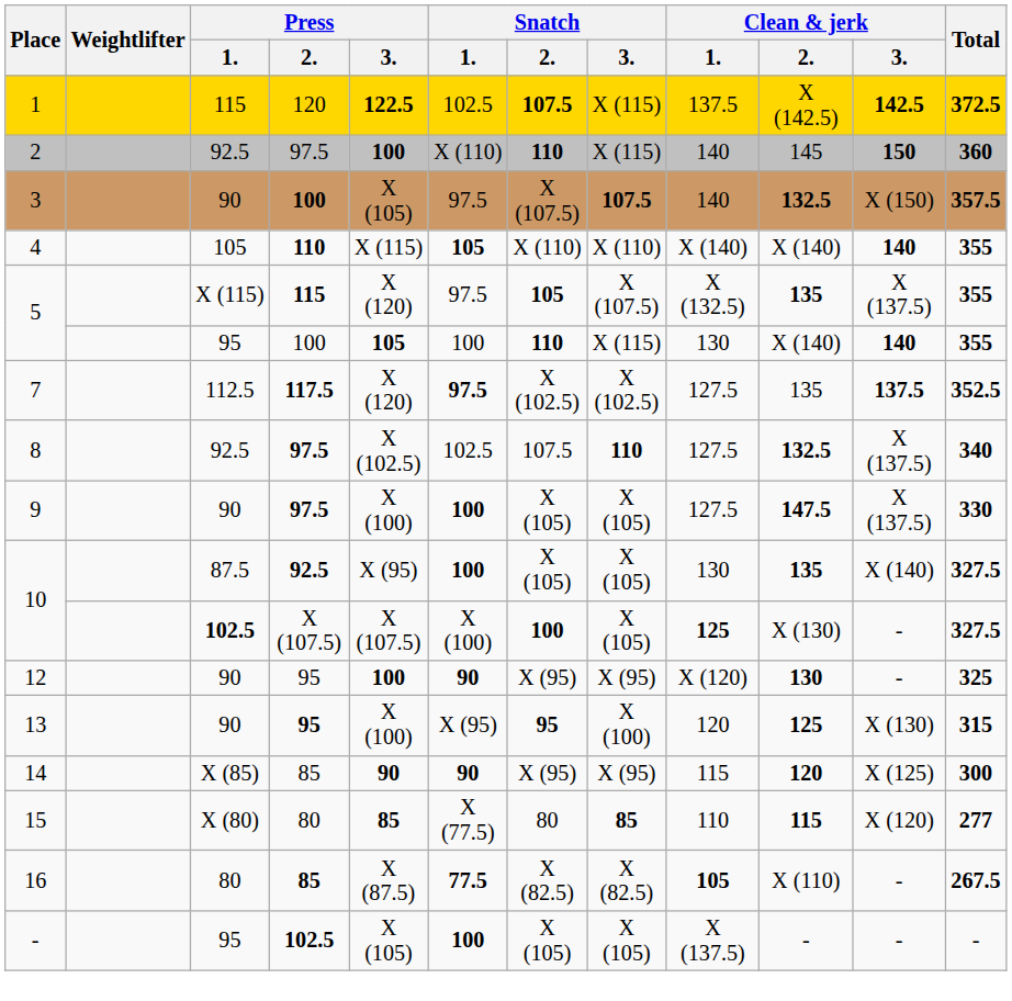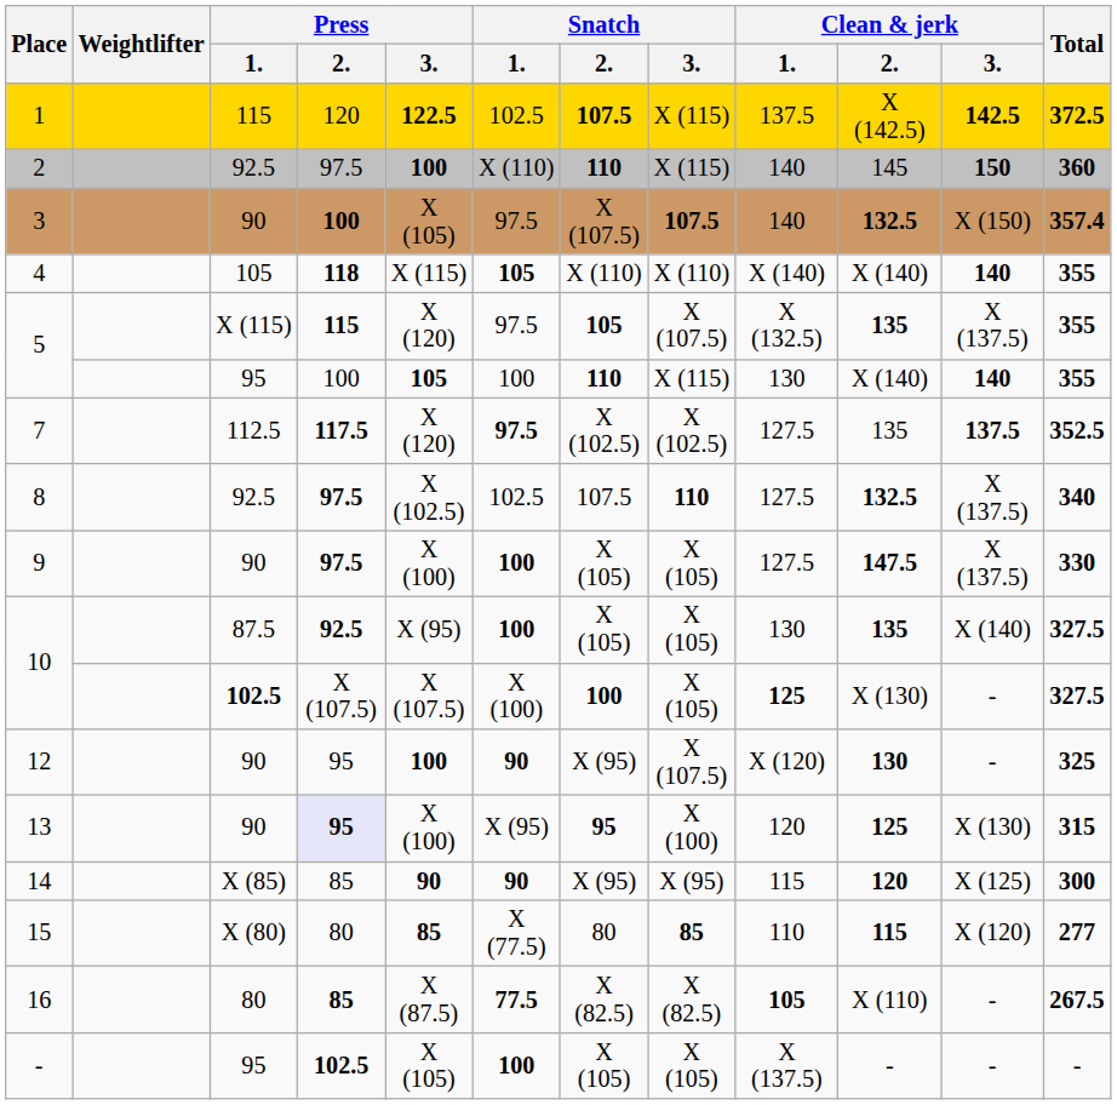 <table class=wikitable style="text-align:center">
 <tr>
 <th rowspan=2>Place</th>
 <th rowspan=2>Weightlifter</th>
 <th colspan=3><a href='#'>Press</a></th>
 <th colspan=3><a href='#'>Snatch</a></th>
 <th colspan=3><a href='#'>Clean & jerk</a></th>
 <th rowspan=2>Total</th>
 </tr>
 <tr>
 <th align=center width=50>1.</th>
 <th align=center width=50>2.</th>
 <th align=center width=50>3.</th>
 <th align=center width=50>1.</th>
 <th align=center width=50>2.</th>
 <th align=center width=50>3.</th>
 <th align=center width=60>1.</th>
 <th align=center width=60>2.</th>
 <th align=center width=60>3.</th>
 </tr>
 <tr bgcolor=gold>
 <td>1</td>
 <td align=left></td>
 <td>115</td>
 <td>120</td>
 <td><strong>122.5</strong></td>
 <td>102.5</td>
 <td><strong>107.5</strong></td>
 <td>X (115)</td>
 <td>137.5</td>
 <td>X (142.5)</td>
 <td><strong>142.5</strong></td>
 <td><strong>372.5</strong></td>
 </tr>
 <tr bgcolor=silver>
 <td>2</td>
 <td align=left></td>
 <td>92.5</td>
 <td>97.5</td>
 <td><strong>100</strong></td>
 <td>X (110)</td>
 <td><strong>110</strong></td>
 <td>X (115)</td>
 <td>140</td>
 <td>145</td>
 <td><strong>150</strong></td>
 <td><strong>360</strong></td>
 </tr>
 <tr bgcolor=cc9966>
 <td>3</td>
 <td align=left></td>
 <td>90</td>
 <td><strong>100</strong></td>
 <td>X (105)</td>
 <td>97.5</td>
 <td>X (107.5)</td>
 <td><strong>107.5</strong></td>
 <td>140</td>
 <td><strong>132.5</strong></td>
 <td>X (150)</td>
-<td><strong>357.5</strong></td>
+<td><strong>357.4</strong></td>
 </tr>
 <tr>
 <td>4</td>
 <td align=left></td>
 <td>105</td>
-<td><strong>110</strong></td>
+<td><strong>118</strong></td>
 <td>X (115)</td>
 <td><strong>105</strong></td>
 <td>X (110)</td>
 <td>X (110)</td>
 <td>X (140)</td>
 <td>X (140)</td>
 <td><strong>140</strong></td>
 <td><strong>355</strong></td>
 </tr>
 <tr>
 <td rowspan=2>5</td>
 <td align=left></td>
 <td>X (115)</td>
 <td><strong>115</strong></td>
 <td>X (120)</td>
 <td>97.5</td>
 <td><strong>105</strong></td>
 <td>X (107.5)</td>
 <td>X (132.5)</td>
 <td><strong>135</strong></td>
 <td>X (137.5)</td>
 <td><strong>355</strong></td>
 </tr>
 <tr>
 <td align=left></td>
 <td>95</td>
 <td>100</td>
 <td><strong>105</strong></td>
 <td>100</td>
 <td><strong>110</strong></td>
 <td>X (115)</td>
 <td>130</td>
 <td>X (140)</td>
 <td><strong>140</strong></td>
 <td><strong>355</strong></td>
 </tr>
 <tr>
 <td>7</td>
 <td align=left></td>
 <td>112.5</td>
 <td><strong>117.5</strong></td>
 <td>X (120)</td>
 <td><strong>97.5</strong></td>
 <td>X (102.5)</td>
 <td>X (102.5)</td>
 <td>127.5</td>
 <td>135</td>
 <td><strong>137.5</strong></td>
 <td><strong>352.5</strong></td>
 </tr>
 <tr>
 <td>8</td>
 <td align=left></td>
 <td>92.5</td>
 <td><strong>97.5</strong></td>
 <td>X (102.5)</td>
 <td>102.5</td>
 <td>107.5</td>
 <td><strong>110</strong></td>
 <td>127.5</td>
 <td><strong>132.5</strong></td>
 <td>X (137.5)</td>
 <td><strong>340</strong></td>
 </tr>
 <tr>
 <td>9</td>
 <td align=left></td>
 <td>90</td>
 <td><strong>97.5</strong></td>
 <td>X (100)</td>
 <td><strong>100</strong></td>
 <td>X (105)</td>
 <td>X (105)</td>
 <td>127.5</td>
 <td><strong>147.5</strong></td>
 <td>X (137.5)</td>
 <td><strong>330</strong></td>
 </tr>
 <tr>
 <td rowspan=2>10</td>
 <td align=left></td>
 <td>87.5</td>
 <td><strong>92.5</strong></td>
 <td>X (95)</td>
 <td><strong>100</strong></td>
 <td>X (105)</td>
 <td>X (105)</td>
 <td>130</td>
 <td><strong>135</strong></td>
 <td>X (140)</td>
 <td><strong>327.5</strong></td>
 </tr>
 <tr>
 <td align=left></td>
 <td><strong>102.5</strong></td>
 <td>X (107.5)</td>
 <td>X (107.5)</td>
 <td>X (100)</td>
 <td><strong>100</strong></td>
 <td>X (105)</td>
 <td><strong>125</strong></td>
 <td>X (130)</td>
 <td>-</td>
 <td><strong>327.5</strong></td>
 </tr>
 <tr>
 <td>12</td>
 <td align=left></td>
 <td>90</td>
 <td>95</td>
 <td><strong>100</strong></td>
 <td><strong>90</strong></td>
 <td>X (95)</td>
-<td>X (95)</td>
+<td>X (107.5)</td>
 <td>X (120)</td>
 <td><strong>130</strong></td>
 <td>-</td>
 <td><strong>325</strong></td>
 </tr>
 <tr>
 <td>13</td>
 <td align=left></td>
 <td>90</td>
-<td><strong>95</strong></td>
+<td style="background: lavender;"><strong>95</strong></td>
 <td>X (100)</td>
 <td>X (95)</td>
 <td><strong>95</strong></td>
 <td>X (100)</td>
 <td>120</td>
 <td><strong>125</strong></td>
 <td>X (130)</td>
 <td><strong>315</strong></td>
 </tr>
 <tr>
 <td>14</td>
 <td align=left></td>
 <td>X (85)</td>
 <td>85</td>
 <td><strong>90</strong></td>
 <td><strong>90</strong></td>
 <td>X (95)</td>
 <td>X (95)</td>
 <td>115</td>
 <td><strong>120</strong></td>
 <td>X (125)</td>
 <td><strong>300</strong></td>
 </tr>
 <tr>
 <td>15</td>
 <td align=left></td>
 <td>X (80)</td>
 <td>80</td>
 <td><strong>85</strong></td>
 <td>X (77.5)</td>
 <td>80</td>
 <td><strong>85</strong></td>
 <td>110</td>
 <td><strong>115</strong></td>
 <td>X (120)</td>
 <td><strong>277</strong></td>
 </tr>
 <tr>
 <td>16</td>
 <td align=left></td>
 <td>80</td>
 <td><strong>85</strong></td>
 <td>X (87.5)</td>
 <td><strong>77.5</strong></td>
 <td>X (82.5)</td>
 <td>X (82.5)</td>
 <td><strong>105</strong></td>
 <td>X (110)</td>
 <td>-</td>
 <td><strong>267.5</strong></td>
 </tr>
 <tr>
 <td>-</td>
 <td align=left></td>
 <td>95</td>
 <td><strong>102.5</strong></td>
 <td>X (105)</td>
 <td><strong>100</strong></td>
 <td>X (105)</td>
 <td>X (105)</td>
 <td>X (137.5)</td>
 <td>-</td>
 <td>-</td>
 <td>-</td>
 </tr>
 </table>
